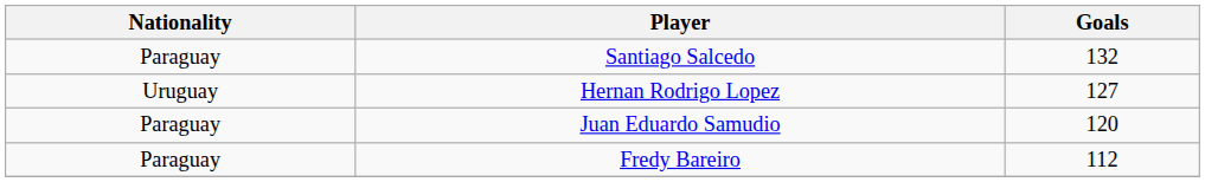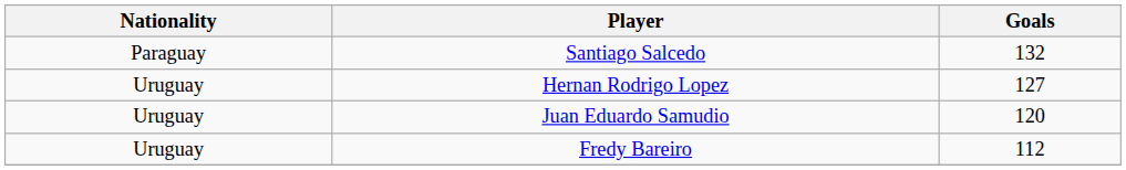 <table class="wikitable sortable"  style="text-align:center; width:70%;">
 <tr>
 <th>Nationality</th>
 <th>Player</th>
 <th>Goals</th>
 </tr>
 <tr>
 <td> Paraguay</td>
 <td><a href='#'>Santiago Salcedo</a></td>
 <td>132</td>
 </tr>
 <tr>
 <td> Uruguay</td>
 <td><a href='#'>Hernan Rodrigo Lopez</a></td>
 <td>127</td>
 </tr>
 <tr>
-<td> Paraguay</td>
+<td> Uruguay</td>
 <td><a href='#'>Juan Eduardo Samudio</a></td>
 <td>120</td>
 </tr>
 <tr>
-<td> Paraguay</td>
+<td> Uruguay</td>
 <td><a href='#'>Fredy Bareiro</a></td>
 <td>112</td>
 </tr>
 <tr>
 </tr>
 </table>
